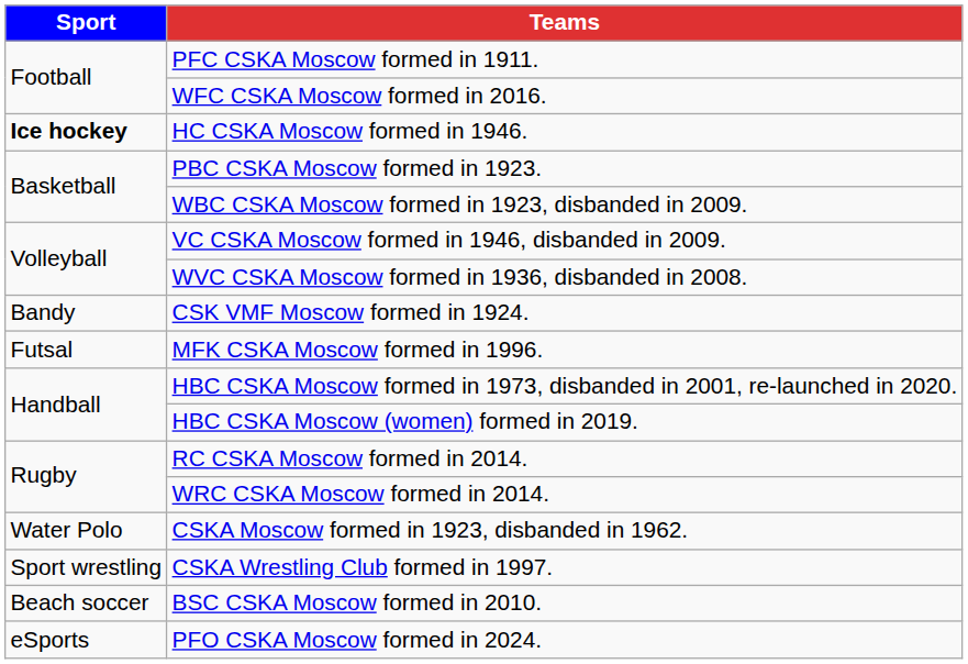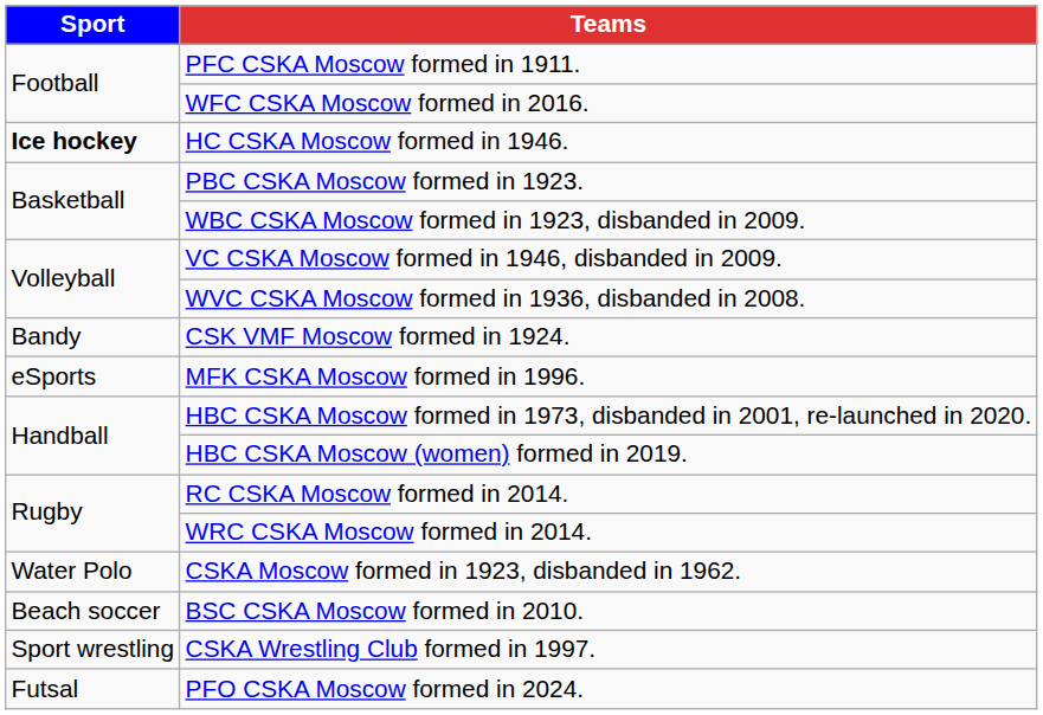 <table class="wikitable">
 <tr>
 <th scope=col style="color:#FFFFFF; background:#0000FF;">Sport</th>
 <th scope=col style="color:#FFFFFF; background:#DF3132;">Teams</th>
 </tr>
 <tr>
 <td rowspan=2>Football</td>
 <td><a href='#'>PFC CSKA Moscow</a> formed in 1911.</td>
 </tr>
 <tr>
 <td><a href='#'>WFC CSKA Moscow</a> formed in 2016.</td>
 </tr>
 <tr>
 <td><strong>Ice hockey</strong></td>
 <td><a href='#'>HC CSKA Moscow</a> formed in 1946.</td>
 </tr>
 <tr>
 <td rowspan=2>Basketball</td>
 <td><a href='#'>PBC CSKA Moscow</a> formed in 1923.</td>
 </tr>
 <tr>
 <td><a href='#'>WBC CSKA Moscow</a> formed in 1923, disbanded in 2009.</td>
 </tr>
 <tr>
 <td rowspan=2>Volleyball</td>
 <td><a href='#'>VC CSKA Moscow</a> formed in 1946, disbanded in 2009.</td>
 </tr>
 <tr>
 <td><a href='#'>WVC CSKA Moscow</a> formed in 1936, disbanded in 2008.</td>
 </tr>
 <tr>
 <td>Bandy</td>
 <td><a href='#'>CSK VMF Moscow</a> formed in 1924.</td>
 </tr>
 <tr>
-<td>Futsal</td>
+<td>eSports</td>
 <td><a href='#'>MFK CSKA Moscow</a> formed in 1996.</td>
 </tr>
 <tr>
 <td rowspan=2>Handball</td>
 <td><a href='#'>HBC CSKA Moscow</a> formed in 1973, disbanded in 2001, re-launched in 2020.</td>
 </tr>
 <tr>
 <td><a href='#'>HBC CSKA Moscow (women)</a> formed in 2019.</td>
 </tr>
 <tr>
 <td rowspan=2>Rugby</td>
 <td><a href='#'>RC CSKA Moscow</a> formed in 2014.</td>
 </tr>
 <tr>
 <td><a href='#'>WRC CSKA Moscow</a> formed in 2014.</td>
 </tr>
 <tr>
 <td>Water Polo</td>
 <td><a href='#'>CSKA Moscow</a> formed in 1923, disbanded in 1962.</td>
 </tr>
 <tr>
+<td>Beach soccer</td>
+<td><a href='#'>BSC CSKA Moscow</a> formed in 2010.</td>
+</tr>
+<tr>
 <td>Sport wrestling</td>
 <td><a href='#'>CSKA Wrestling Club</a> formed in 1997.</td>
 </tr>
 <tr>
-<td>Beach soccer</td>
-<td><a href='#'>BSC CSKA Moscow</a> formed in 2010.</td>
-</tr>
-<tr>
-<td>eSports</td>
+<td>Futsal</td>
 <td><a href='#'>PFO CSKA Moscow</a> formed in 2024.</td>
 </tr>
 </table>
